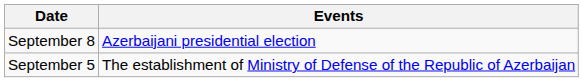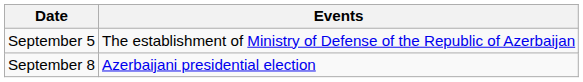 <table class="wikitable">
 <tr>
 <th>Date</th>
 <th>Events</th>
 </tr>
 <tr>
+<td>September 5</td>
+<td>The establishment of <a href='#'>Ministry of Defense of the Republic of Azerbaijan</a></td>
+</tr>
+<tr>
 <td>September 8</td>
 <td><a href='#'>Azerbaijani presidential election</a></td>
 </tr>
-<tr>
-<td>September 5</td>
-<td>The establishment of <a href='#'>Ministry of Defense of the Republic of Azerbaijan</a></td>
-</tr>
 </table>
